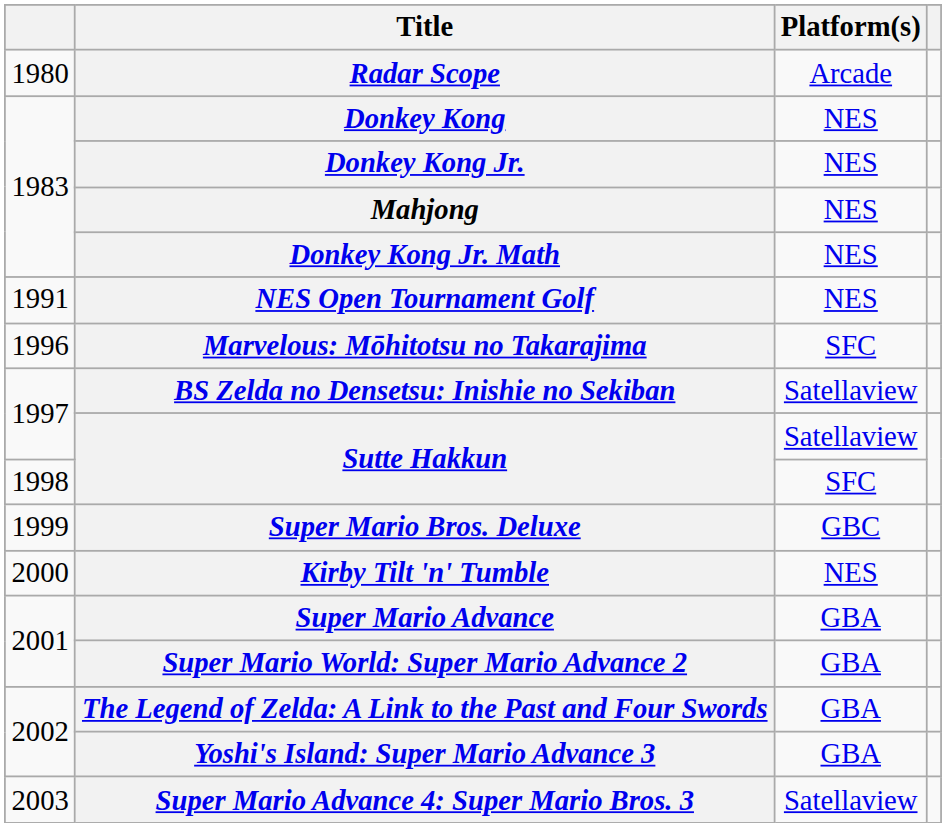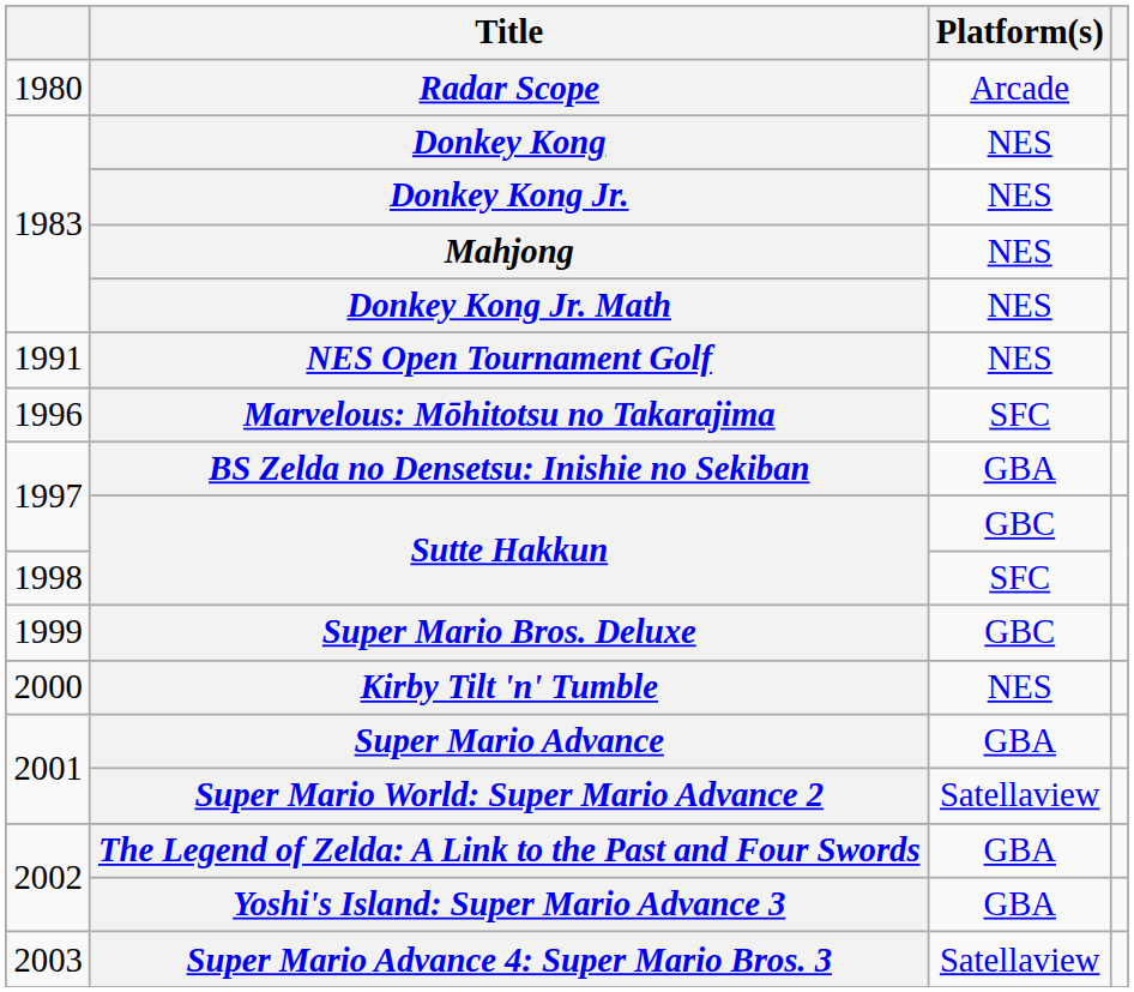 <table class="wikitable sortable plainrowheaders" style="text-align: center;">
 <tr>
 <th></th>
 <th>Title</th>
 <th>Platform(s)</th>
 <th></th>
 </tr>
 <tr>
 <td>1980</td>
 <th scope="row"><em><a href='#'>Radar Scope</a></em></th>
 <td><a href='#'>Arcade</a></td>
 <td></td>
 </tr>
 <tr>
 <td rowspan="4">1983</td>
 <th scope="row"><em><a href='#'>Donkey Kong</a></em></th>
 <td><a href='#'>NES</a></td>
 <td></td>
 </tr>
 <tr>
 <th scope="row"><em><a href='#'>Donkey Kong Jr.</a></em></th>
 <td><a href='#'>NES</a></td>
 <td></td>
 </tr>
 <tr>
 <th scope="row"><em>Mahjong</em></th>
 <td><a href='#'>NES</a></td>
 <td></td>
 </tr>
 <tr>
 <th scope="row"><em><a href='#'>Donkey Kong Jr. Math</a></em></th>
 <td><a href='#'>NES</a></td>
 <td></td>
 </tr>
 <tr>
 <td>1991</td>
 <th scope="row"><em><a href='#'>NES Open Tournament Golf</a></em></th>
 <td><a href='#'>NES</a></td>
 <td></td>
 </tr>
 <tr>
 <td>1996</td>
 <th scope="row"><em><a href='#'>Marvelous: Mōhitotsu no Takarajima</a></em></th>
 <td><a href='#'>SFC</a></td>
 <td></td>
 </tr>
 <tr>
 <td rowspan="2">1997</td>
 <th scope="row"><em><a href='#'>BS Zelda no Densetsu: Inishie no Sekiban</a></em></th>
-<td><a href='#'>Satellaview</a></td>
+<td><a href='#'>GBA</a></td>
 <td></td>
 </tr>
 <tr>
 <th scope="row" rowspan="2"><em><a href='#'>Sutte Hakkun</a></em></th>
-<td><a href='#'>Satellaview</a></td>
+<td><a href='#'>GBC</a></td>
 <td rowspan="2"></td>
 </tr>
 <tr>
 <td>1998</td>
 <td><a href='#'>SFC</a></td>
 </tr>
 <tr>
 <td>1999</td>
 <th scope="row"><em><a href='#'>Super Mario Bros. Deluxe</a></em></th>
 <td><a href='#'>GBC</a></td>
 <td></td>
 </tr>
 <tr>
 <td>2000</td>
 <th scope="row"><em><a href='#'>Kirby Tilt 'n' Tumble</a></em></th>
 <td><a href='#'>NES</a></td>
 <td></td>
 </tr>
 <tr>
 <td rowspan="2">2001</td>
 <th scope="row"><em><a href='#'>Super Mario Advance</a></em></th>
 <td><a href='#'>GBA</a></td>
 <td></td>
 </tr>
 <tr>
 <th scope="row"><em><a href='#'>Super Mario World: Super Mario Advance 2</a></em></th>
-<td><a href='#'>GBA</a></td>
+<td><a href='#'>Satellaview</a></td>
 <td></td>
 </tr>
 <tr>
 <td rowspan="2">2002</td>
 <th scope="row"><em><a href='#'>The Legend of Zelda: A Link to the Past and Four Swords</a></em></th>
 <td><a href='#'>GBA</a></td>
 <td></td>
 </tr>
 <tr>
 <th scope="row"><em><a href='#'>Yoshi's Island: Super Mario Advance 3</a></em></th>
 <td><a href='#'>GBA</a></td>
 <td></td>
 </tr>
 <tr>
 <td>2003</td>
 <th scope="row"><em><a href='#'>Super Mario Advance 4: Super Mario Bros. 3</a></em></th>
 <td><a href='#'>Satellaview</a></td>
 <td></td>
 </tr>
 </table>
